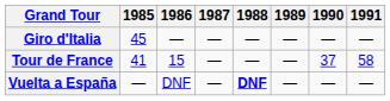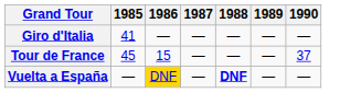 <table class="wikitable plainrowheaders">
 <tr>
 <th scope="col"><a href='#'>Grand Tour</a></th>
 <th scope="col">1985</th>
 <th scope="col">1986</th>
 <th scope="col">1987</th>
 <th scope="col">1988</th>
 <th scope="col">1989</th>
 <th scope="col">1990</th>
-<th scope="col">1991</th>
 </tr>
 <tr style="text-align:center;">
 <th scope="row"> <a href='#'>Giro d'Italia</a></th>
-<td><a href='#'>45</a></td>
-<td>—</td>
+<td><a href='#'>41</a></td>
 <td>—</td>
 <td>—</td>
 <td>—</td>
 <td>—</td>
 <td>—</td>
 </tr>
 <tr style="text-align:center;">
 <th scope="row"> <a href='#'>Tour de France</a></th>
-<td><a href='#'>41</a></td>
+<td><a href='#'>45</a></td>
 <td><a href='#'>15</a></td>
 <td>—</td>
 <td>—</td>
 <td>—</td>
 <td><a href='#'>37</a></td>
-<td><a href='#'>58</a></td>
 </tr>
 <tr style="text-align:center;">
 <th scope="row"> <a href='#'>Vuelta a España</a></th>
 <td>—</td>
-<td><a href='#'>DNF</a></td>
+<td style="background: gold;"><a href='#'>DNF</a></td>
 <td>—</td>
 <td><strong><a href='#'>DNF</a></strong></td>
 <td>—</td>
 <td>—</td>
-<td>—</td>
 </tr>
 </table>
